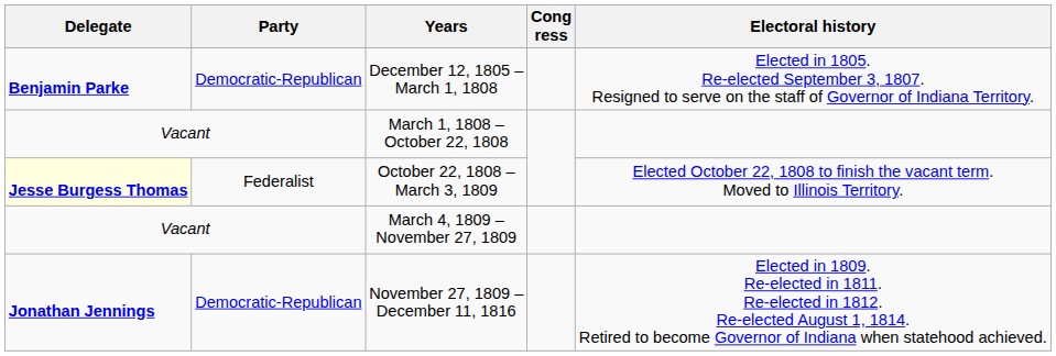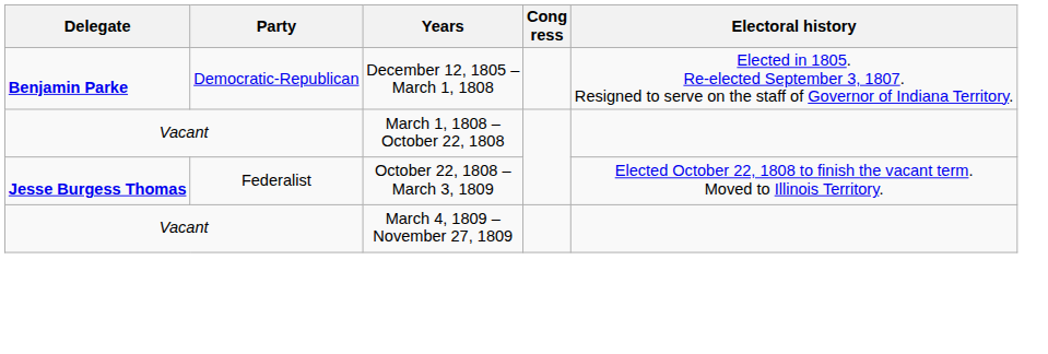 <table class=wikitable style="text-align:center">
 <tr>
 <th>Delegate</th>
 <th>Party</th>
 <th>Years</th>
 <th>Cong<br>ress</th>
 <th>Electoral history</th>
 </tr>
 <tr style="height:3em">
 <td align=left><br><strong><a href='#'>Benjamin Parke</a></strong><br></td>
 <td><a href='#'>Democratic-Republican</a></td>
 <td nowrap>December 12, 1805 –<br>March 1, 1808</td>
 <td></td>
 <td><a href='#'>Elected in 1805</a>.<br><a href='#'>Re-elected September 3, 1807</a>.<br>Resigned to serve on the staff of <a href='#'>Governor of Indiana Territory</a>.</td>
 </tr>
 <tr style="height:3em">
 <td colspan=2><em>Vacant</em></td>
 <td nowrap>March 1, 1808 –<br> October 22, 1808</td>
 <td rowspan=2></td>
 <td></td>
 </tr>
 <tr style="height:3em">
-<td align=left style="background: lightyellow;"><br><strong><a href='#'>Jesse Burgess Thomas</a></strong><br></td>
+<td align=left><br><strong><a href='#'>Jesse Burgess Thomas</a></strong><br></td>
 <td>Federalist</td>
 <td nowrap>October 22, 1808 –<br>March 3, 1809</td>
 <td><a href='#'>Elected October 22, 1808 to finish the vacant term</a>.<br>Moved to <a href='#'>Illinois Territory</a>.</td>
 </tr>
 <tr style="height:3em">
 <td colspan=2><em>Vacant</em></td>
 <td nowrap>March 4, 1809 –<br>November 27, 1809</td>
 <td></td>
 <td></td>
 </tr>
-<tr style="height:3em">
-<td align=left><br><strong><a href='#'>Jonathan Jennings</a></strong><br></td>
-<td><a href='#'>Democratic-Republican</a></td>
-<td nowrap>November 27, 1809 –<br>December 11, 1816</td>
-<td></td>
-<td><a href='#'>Elected in 1809</a>.<br><a href='#'>Re-elected in 1811</a>.<br><a href='#'>Re-elected in 1812</a>.<br><a href='#'>Re-elected August 1, 1814</a>.<br>Retired to become <a href='#'>Governor of Indiana</a> when statehood achieved.</td>
-</tr>
 </table>
